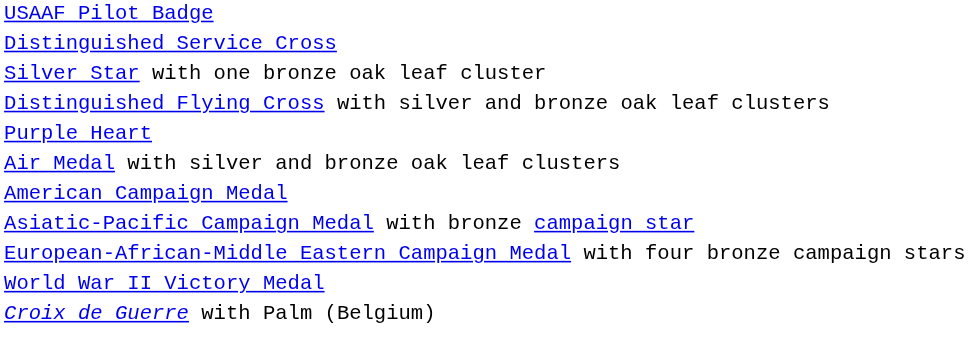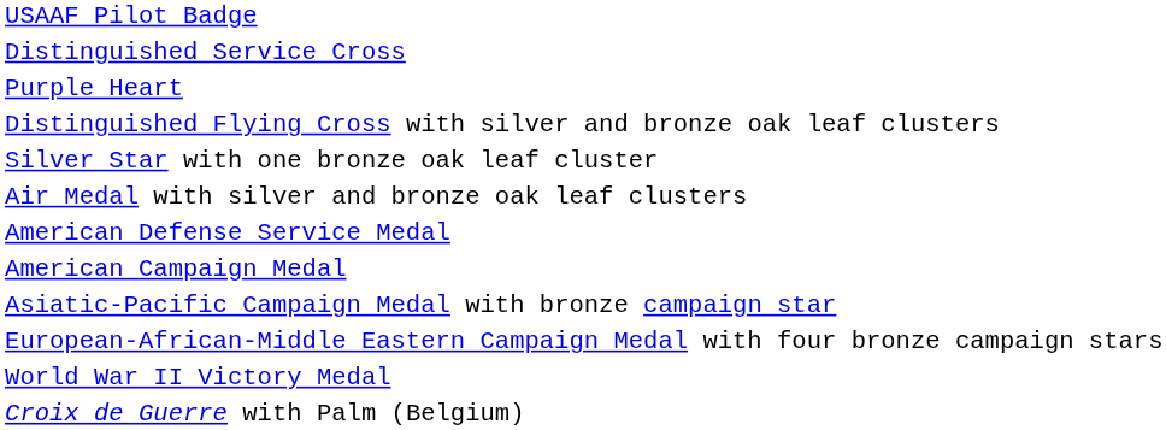 <table>
 <tr>
 <td></td>
 <td><a href='#'>USAAF Pilot Badge</a></td>
 </tr>
 <tr>
 <td></td>
 <td><a href='#'>Distinguished Service Cross</a></td>
 </tr>
 <tr>
 <td></td>
-<td><a href='#'>Silver Star</a> with one bronze oak leaf cluster</td>
+<td><a href='#'>Purple Heart</a></td>
 </tr>
 <tr>
 <td></td>
 <td><a href='#'>Distinguished Flying Cross</a> with silver and bronze oak leaf clusters</td>
 </tr>
 <tr>
 <td></td>
-<td><a href='#'>Purple Heart</a></td>
+<td><a href='#'>Silver Star</a> with one bronze oak leaf cluster</td>
 </tr>
 <tr>
 <td></td>
 <td><a href='#'>Air Medal</a> with silver and bronze oak leaf clusters</td>
+</tr>
+<tr>
+<td></td>
+<td><a href='#'>American Defense Service Medal</a></td>
 </tr>
 <tr>
 <td></td>
 <td><a href='#'>American Campaign Medal</a></td>
 </tr>
 <tr>
 <td></td>
 <td><a href='#'>Asiatic-Pacific Campaign Medal</a> with bronze <a href='#'>campaign star</a></td>
 </tr>
 <tr>
 <td></td>
 <td><a href='#'>European-African-Middle Eastern Campaign Medal</a> with four bronze campaign stars</td>
 </tr>
 <tr>
 <td></td>
 <td><a href='#'>World War II Victory Medal</a></td>
 </tr>
 <tr>
 <td></td>
 <td><em><a href='#'>Croix de Guerre</a></em> with Palm (Belgium)</td>
 </tr>
 </table>
